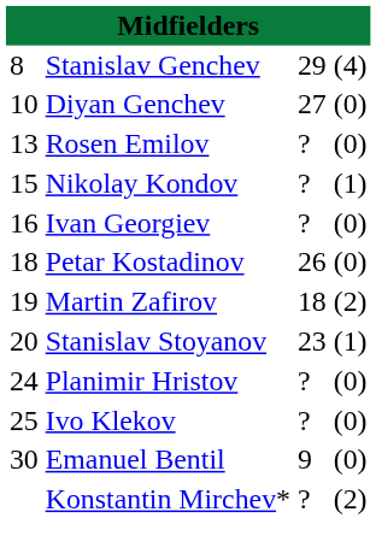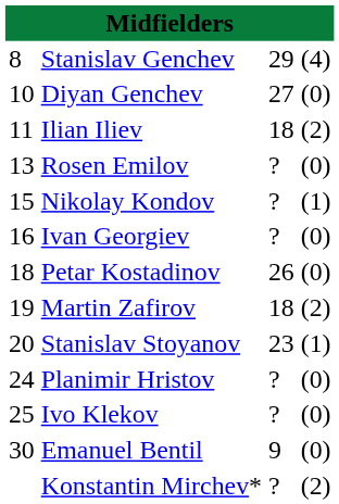 <table class="toccolours" border="0" cellpadding="2" cellspacing="0" align=left style="margin:0.5em;">
 <tr>
 <th colspan="4" align="center" bgcolor="#077C3B"><span>Midfielders</span></th>
 </tr>
 <tr>
 <td>8</td>
 <td> <a href='#'>Stanislav Genchev</a></td>
 <td>29</td>
 <td>(4)</td>
 </tr>
 <tr>
 <td>10</td>
 <td> <a href='#'>Diyan Genchev</a></td>
 <td>27</td>
 <td>(0)</td>
+</tr>
+<tr>
+<td>11</td>
+<td> <a href='#'>Ilian Iliev</a></td>
+<td>18</td>
+<td>(2)</td>
 </tr>
 <tr>
 <td>13</td>
 <td> <a href='#'>Rosen Emilov</a></td>
 <td>?</td>
 <td>(0)</td>
 </tr>
 <tr>
 <td>15</td>
 <td> <a href='#'>Nikolay Kondov</a></td>
 <td>?</td>
 <td>(1)</td>
 </tr>
 <tr>
 <td>16</td>
 <td> <a href='#'>Ivan Georgiev</a></td>
 <td>?</td>
 <td>(0)</td>
 </tr>
 <tr>
 <td>18</td>
 <td> <a href='#'>Petar Kostadinov</a></td>
 <td>26</td>
 <td>(0)</td>
 </tr>
 <tr>
 <td>19</td>
 <td> <a href='#'>Martin Zafirov</a></td>
 <td>18</td>
 <td>(2)</td>
 </tr>
 <tr>
 <td>20</td>
 <td> <a href='#'>Stanislav Stoyanov</a></td>
 <td>23</td>
 <td>(1)</td>
 </tr>
 <tr>
 <td>24</td>
 <td> <a href='#'>Planimir Hristov</a></td>
 <td>?</td>
 <td>(0)</td>
 </tr>
 <tr>
 <td>25</td>
 <td> <a href='#'>Ivo Klekov</a></td>
 <td>?</td>
 <td>(0)</td>
 </tr>
 <tr>
 <td>30</td>
 <td> <a href='#'>Emanuel Bentil</a></td>
 <td>9</td>
 <td>(0)</td>
 </tr>
 <tr>
 <td></td>
 <td> <a href='#'>Konstantin Mirchev</a>*</td>
 <td>?</td>
 <td>(2)</td>
 </tr>
 <tr>
 </tr>
 </table>
